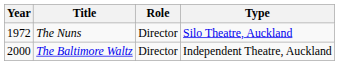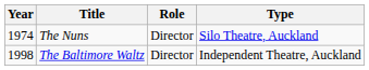 <table class=wikitable>
 <tr>
 <th>Year</th>
 <th>Title</th>
 <th>Role</th>
 <th>Type</th>
 </tr>
 <tr>
-<td>1972</td>
+<td>1974</td>
 <td><em>The Nuns</em></td>
 <td>Director</td>
 <td><a href='#'>Silo Theatre, Auckland</a></td>
 </tr>
 <tr>
-<td>2000</td>
+<td>1998</td>
 <td><em><a href='#'>The Baltimore Waltz</a></em></td>
 <td>Director</td>
 <td>Independent Theatre, Auckland</td>
 </tr>
 </table>
